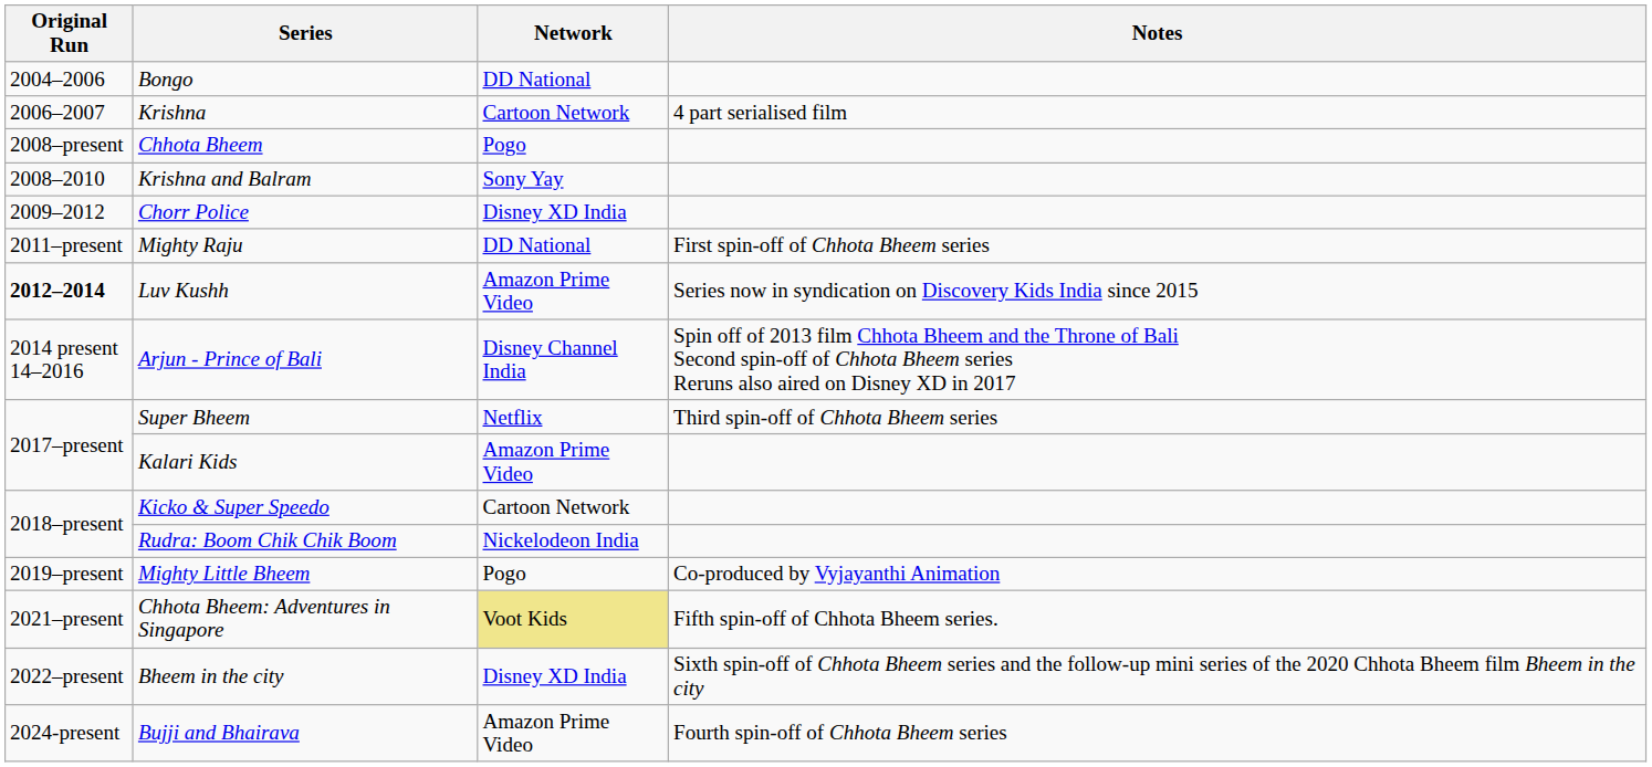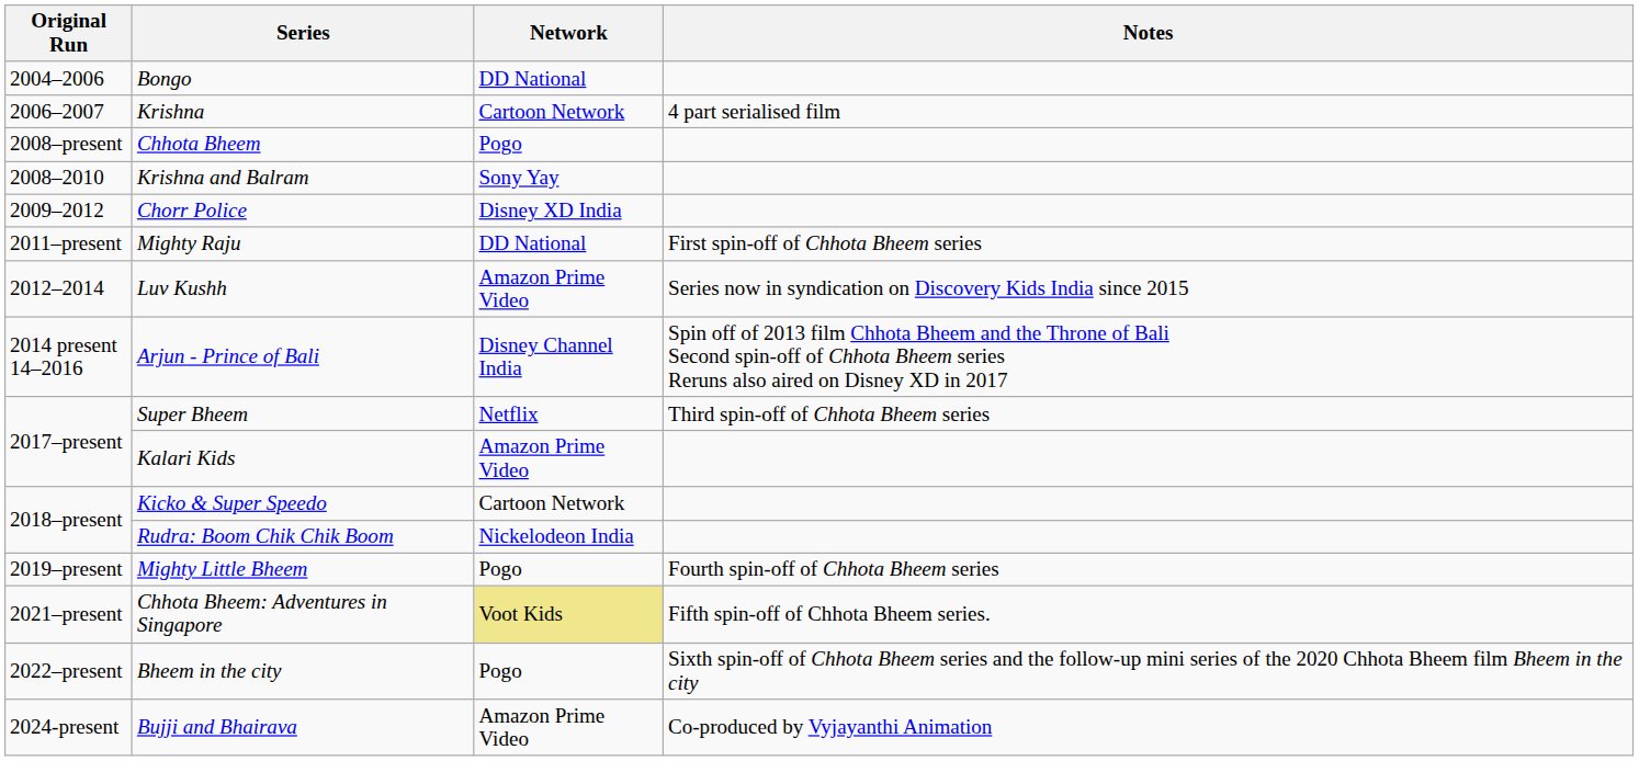 <table class="wikitable">
 <tr>
 <th>Original Run</th>
 <th>Series</th>
 <th>Network</th>
 <th>Notes</th>
 </tr>
 <tr>
 <td>2004–2006</td>
 <td><em>Bongo</em></td>
 <td><a href='#'>DD National</a></td>
 <td></td>
 </tr>
 <tr>
 <td>2006–2007</td>
 <td><em>Krishna</em></td>
 <td><a href='#'>Cartoon Network</a></td>
 <td>4 part serialised film</td>
 </tr>
 <tr>
 <td>2008–present</td>
 <td><em><a href='#'>Chhota Bheem</a></em></td>
 <td><a href='#'>Pogo</a></td>
 <td></td>
 </tr>
 <tr>
 <td>2008–2010</td>
 <td><em>Krishna and Balram</em></td>
 <td><a href='#'>Sony Yay</a></td>
 <td></td>
 </tr>
 <tr>
 <td>2009–2012</td>
 <td><em><a href='#'>Chorr Police</a></em></td>
 <td><a href='#'>Disney XD India</a></td>
 <td></td>
 </tr>
 <tr>
 <td>2011–present</td>
 <td><em>Mighty Raju</em></td>
 <td><a href='#'>DD National</a></td>
 <td>First spin-off of <em>Chhota Bheem</em> series</td>
 </tr>
 <tr>
-<td><strong>2012–2014</strong></td>
+<td>2012–2014</td>
 <td><em>Luv Kushh</em></td>
 <td><a href='#'>Amazon Prime Video</a></td>
 <td>Series now in syndication on <a href='#'>Discovery Kids India</a> since 2015</td>
 </tr>
 <tr>
 <td>2014 present<br>14–2016</td>
 <td><em><a href='#'>Arjun - Prince of Bali</a></em></td>
 <td><a href='#'>Disney Channel India</a></td>
 <td>Spin off of 2013 film <a href='#'>Chhota Bheem and the Throne of Bali</a><br>Second spin-off of <em>Chhota Bheem</em> series<br>Reruns also aired on Disney XD in 2017</td>
 </tr>
 <tr>
 <td rowspan="2">2017–present</td>
 <td><em>Super Bheem</em></td>
 <td><a href='#'>Netflix</a></td>
 <td>Third spin-off of <em>Chhota Bheem</em> series</td>
 </tr>
 <tr>
 <td><em>Kalari Kids</em></td>
 <td><a href='#'>Amazon Prime Video</a></td>
 <td></td>
 </tr>
 <tr>
 <td rowspan="2">2018–present</td>
 <td><em><a href='#'>Kicko & Super Speedo</a></em></td>
 <td>Cartoon Network</td>
 <td></td>
 </tr>
 <tr>
 <td><em><a href='#'>Rudra: Boom Chik Chik Boom</a></em></td>
 <td><a href='#'>Nickelodeon India</a></td>
 <td></td>
 </tr>
 <tr>
 <td>2019–present</td>
 <td><em><a href='#'>Mighty Little Bheem</a></em></td>
 <td>Pogo</td>
-<td>Co-produced by <a href='#'>Vyjayanthi Animation</a></td>
+<td>Fourth spin-off of <em>Chhota Bheem</em> series</td>
 </tr>
 <tr>
 <td>2021–present</td>
 <td><em>Chhota Bheem: Adventures in Singapore </em></td>
 <td style="background: khaki;">Voot Kids</td>
 <td>Fifth spin-off of Chhota Bheem series.</td>
 </tr>
 <tr>
 <td>2022–present</td>
 <td><em>Bheem in the city</em></td>
-<td><a href='#'>Disney XD India</a></td>
+<td>Pogo</td>
 <td>Sixth spin-off of <em>Chhota Bheem</em> series and the follow-up mini series of the 2020 Chhota Bheem film <em>Bheem in the city</em></td>
 </tr>
 <tr>
 <td>2024-present</td>
 <td><em><a href='#'>Bujji and Bhairava</a></em></td>
 <td>Amazon Prime Video</td>
-<td>Fourth spin-off of <em>Chhota Bheem</em> series</td>
+<td>Co-produced by <a href='#'>Vyjayanthi Animation</a></td>
 </tr>
 </table>
